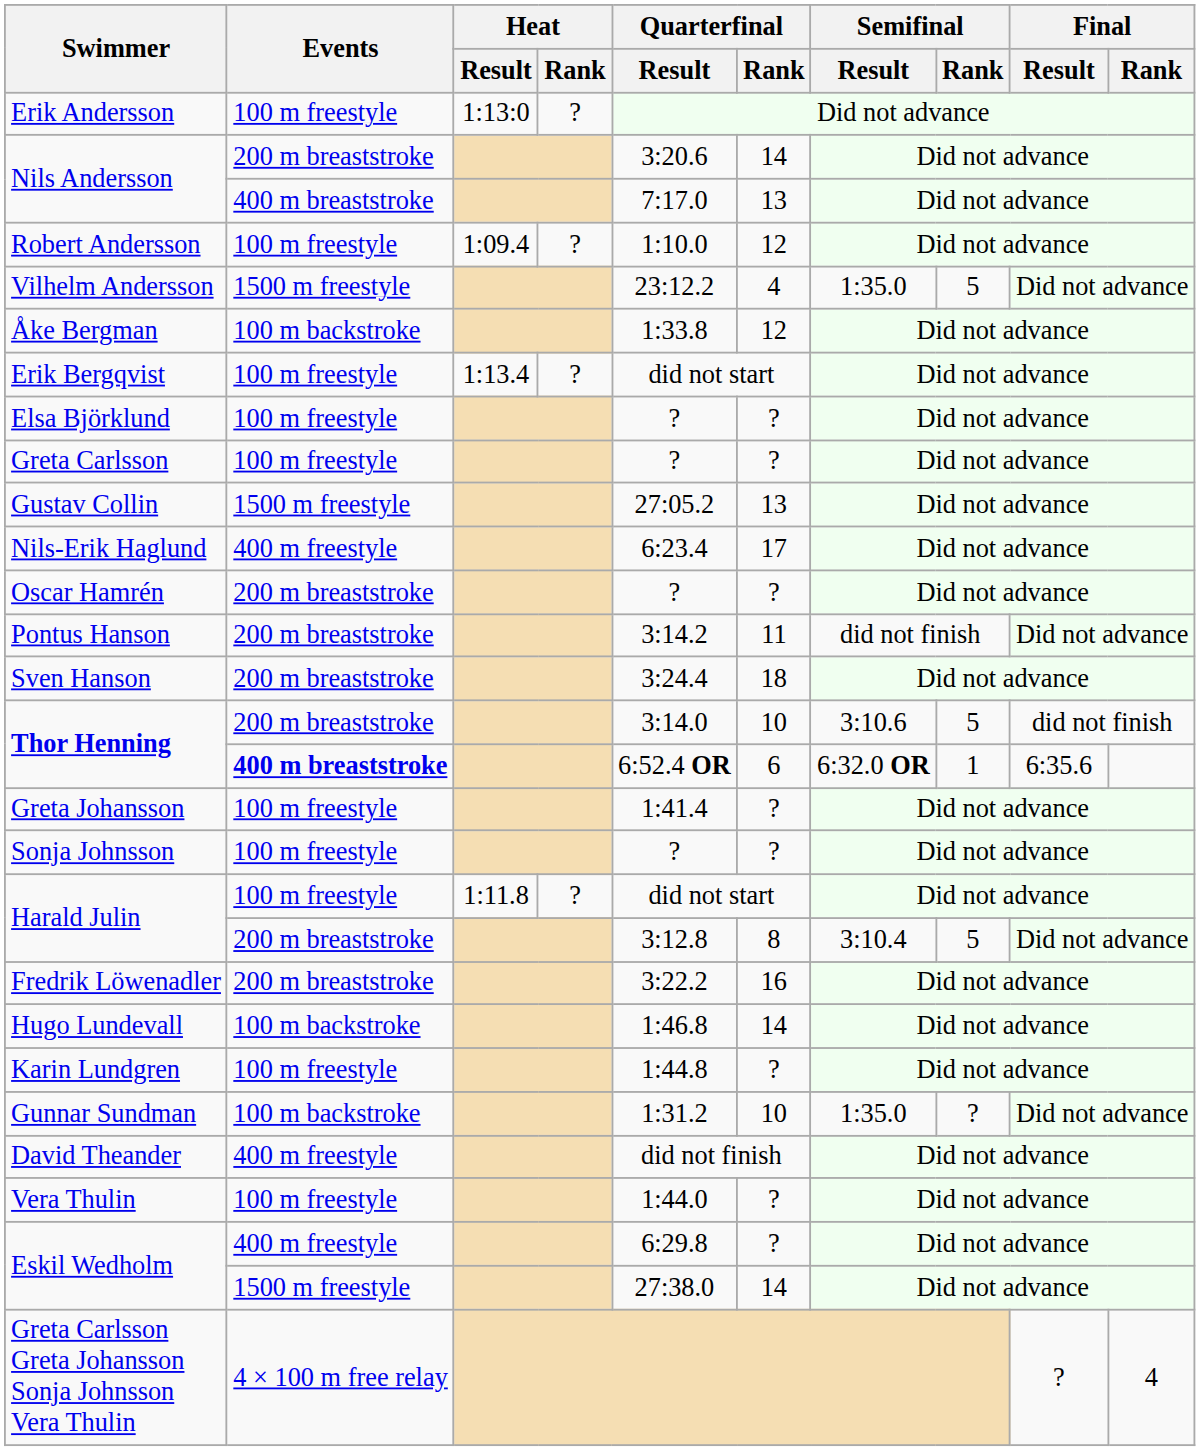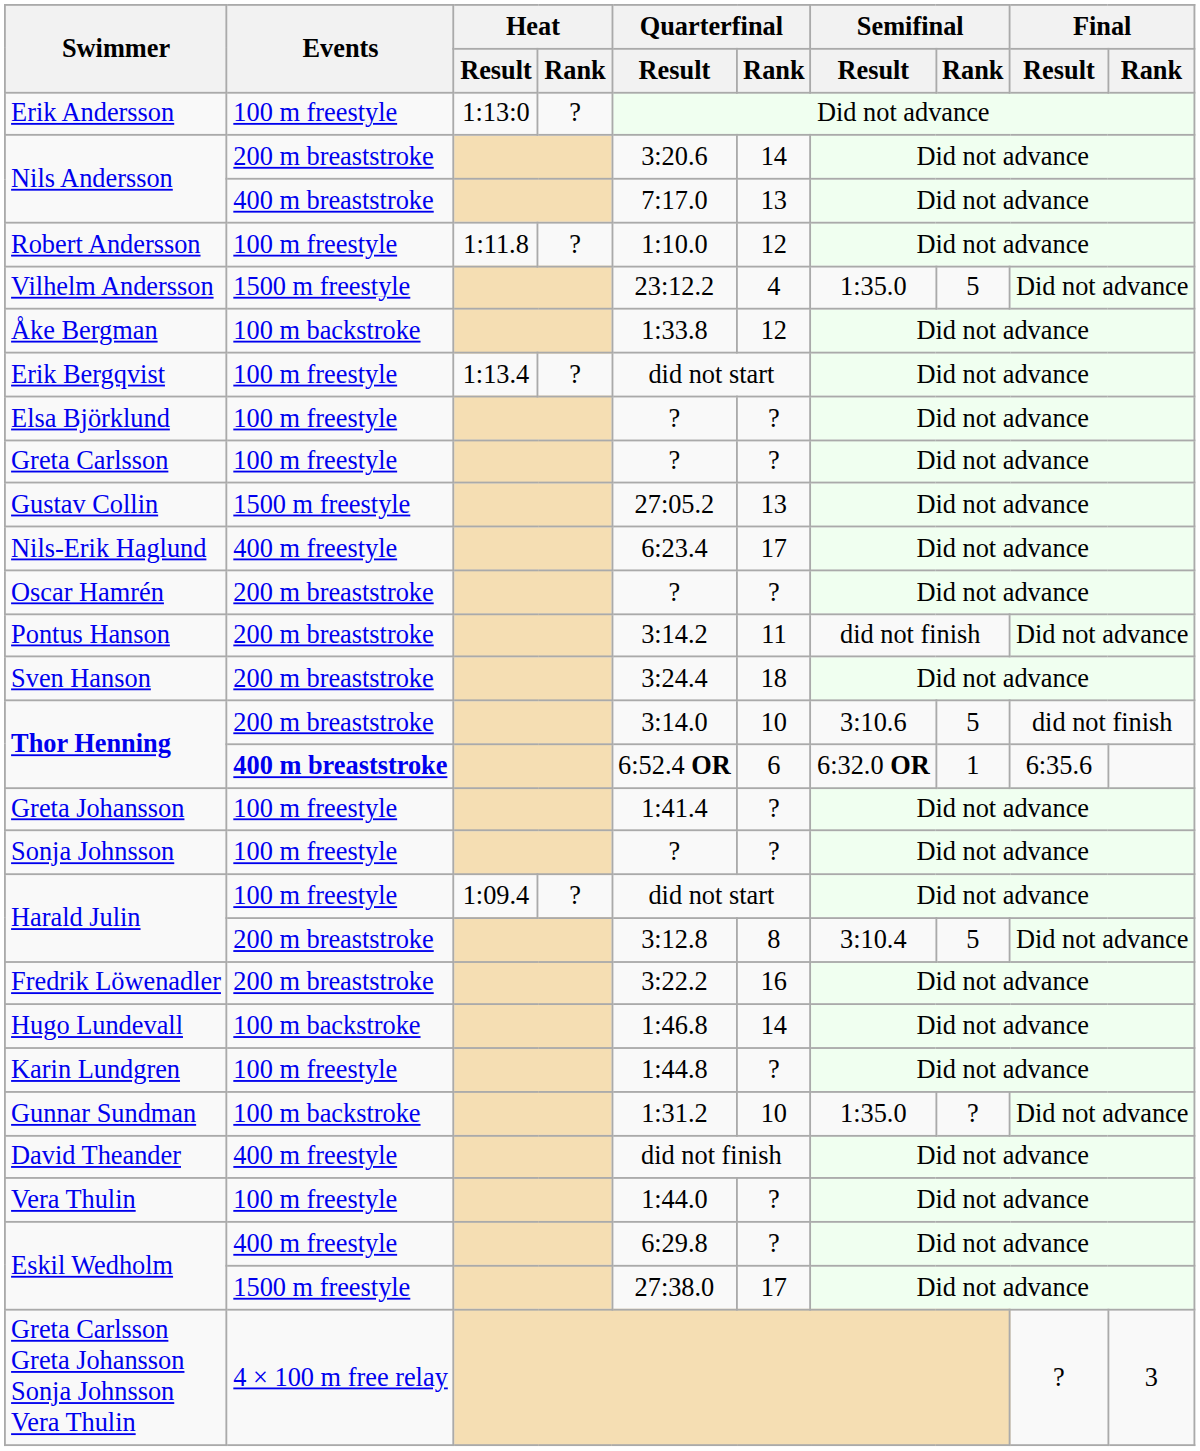 <table class=wikitable style="font-size:90%">
 <tr>
 <th rowspan="2">Swimmer</th>
 <th rowspan="2">Events</th>
 <th colspan="2">Heat</th>
 <th colspan=2>Quarterfinal</th>
 <th colspan=2>Semifinal</th>
 <th colspan="2">Final</th>
 </tr>
 <tr>
 <th>Result</th>
 <th>Rank</th>
 <th>Result</th>
 <th>Rank</th>
 <th>Result</th>
 <th>Rank</th>
 <th>Result</th>
 <th>Rank</th>
 </tr>
 <tr>
 <td><a href='#'>Erik Andersson</a></td>
 <td><a href='#'>100 m freestyle</a></td>
 <td align=center>1:13:0</td>
 <td align=center>?</td>
 <td align=center colspan=6 bgcolor=honeydew>Did not advance</td>
 </tr>
 <tr>
 <td rowspan=2><a href='#'>Nils Andersson</a></td>
 <td><a href='#'>200 m breaststroke</a></td>
 <td colspan=2 bgcolor=wheat></td>
 <td align=center>3:20.6</td>
 <td align=center>14</td>
 <td align=center colspan=4 bgcolor=honeydew>Did not advance</td>
 </tr>
 <tr>
 <td><a href='#'>400 m breaststroke</a></td>
 <td colspan=2 bgcolor=wheat></td>
 <td align=center>7:17.0</td>
 <td align=center>13</td>
 <td align=center colspan=4 bgcolor=honeydew>Did not advance</td>
 </tr>
 <tr>
 <td><a href='#'>Robert Andersson</a></td>
 <td><a href='#'>100 m freestyle</a></td>
-<td align=center>1:09.4</td>
+<td align=center>1:11.8</td>
 <td align=center>?</td>
 <td align=center>1:10.0</td>
 <td align=center>12</td>
 <td align=center colspan=4 bgcolor=honeydew>Did not advance</td>
 </tr>
 <tr>
 <td><a href='#'>Vilhelm Andersson</a></td>
 <td><a href='#'>1500 m freestyle</a></td>
 <td colspan=2 bgcolor=wheat></td>
 <td align=center>23:12.2</td>
 <td align=center>4</td>
 <td align=center>1:35.0</td>
 <td align=center>5</td>
 <td align=center colspan=2 bgcolor=honeydew>Did not advance</td>
 </tr>
 <tr>
 <td><a href='#'>Åke Bergman</a></td>
 <td><a href='#'>100 m backstroke</a></td>
 <td colspan=2 bgcolor=wheat></td>
 <td align=center>1:33.8</td>
 <td align=center>12</td>
 <td align=center colspan=4 bgcolor=honeydew>Did not advance</td>
 </tr>
 <tr>
 <td><a href='#'>Erik Bergqvist</a></td>
 <td><a href='#'>100 m freestyle</a></td>
 <td align=center>1:13.4</td>
 <td align=center>?</td>
 <td align=center colspan=2>did not start</td>
 <td align=center colspan=4 bgcolor=honeydew>Did not advance</td>
 </tr>
 <tr>
 <td><a href='#'>Elsa Björklund</a></td>
 <td><a href='#'>100 m freestyle</a></td>
 <td colspan=2 bgcolor=wheat></td>
 <td align=center>?</td>
 <td align=center>?</td>
 <td align=center colspan=4 bgcolor=honeydew>Did not advance</td>
 </tr>
 <tr>
 <td><a href='#'>Greta Carlsson</a></td>
 <td><a href='#'>100 m freestyle</a></td>
 <td colspan=2 bgcolor=wheat></td>
 <td align=center>?</td>
 <td align=center>?</td>
 <td align=center colspan=4 bgcolor=honeydew>Did not advance</td>
 </tr>
 <tr>
 <td><a href='#'>Gustav Collin</a></td>
 <td><a href='#'>1500 m freestyle</a></td>
 <td colspan=2 bgcolor=wheat></td>
 <td align=center>27:05.2</td>
 <td align=center>13</td>
 <td align=center colspan=4 bgcolor=honeydew>Did not advance</td>
 </tr>
 <tr>
 <td><a href='#'>Nils-Erik Haglund</a></td>
 <td><a href='#'>400 m freestyle</a></td>
 <td colspan=2 bgcolor=wheat></td>
 <td align=center>6:23.4</td>
 <td align=center>17</td>
 <td align=center colspan=4 bgcolor=honeydew>Did not advance</td>
 </tr>
 <tr>
 <td><a href='#'>Oscar Hamrén</a></td>
 <td><a href='#'>200 m breaststroke</a></td>
 <td colspan=2 bgcolor=wheat></td>
 <td align=center>?</td>
 <td align=center>?</td>
 <td align=center colspan=4 bgcolor=honeydew>Did not advance</td>
 </tr>
 <tr>
 <td><a href='#'>Pontus Hanson</a></td>
 <td><a href='#'>200 m breaststroke</a></td>
 <td colspan=2 bgcolor=wheat></td>
 <td align=center>3:14.2</td>
 <td align=center>11</td>
 <td align=center colspan=2>did not finish</td>
 <td align=center colspan=2 bgcolor=honeydew>Did not advance</td>
 </tr>
 <tr>
 <td><a href='#'>Sven Hanson</a></td>
 <td><a href='#'>200 m breaststroke</a></td>
 <td colspan=2 bgcolor=wheat></td>
 <td align=center>3:24.4</td>
 <td align=center>18</td>
 <td align=center colspan=4 bgcolor=honeydew>Did not advance</td>
 </tr>
 <tr>
 <td rowspan=2><strong><a href='#'>Thor Henning</a></strong></td>
 <td><a href='#'>200 m breaststroke</a></td>
 <td colspan=2 bgcolor=wheat></td>
 <td align=center>3:14.0</td>
 <td align=center>10</td>
 <td align=center>3:10.6</td>
 <td align=center>5</td>
 <td align=center colspan=2>did not finish</td>
 </tr>
 <tr>
 <td><strong><a href='#'>400 m breaststroke</a></strong></td>
 <td colspan=2 bgcolor=wheat></td>
 <td align=center>6:52.4 <strong>OR</strong></td>
 <td align=center>6</td>
 <td align=center>6:32.0 <strong>OR</strong></td>
 <td align=center>1</td>
 <td align=center>6:35.6</td>
 <td align=center></td>
 </tr>
 <tr>
 <td><a href='#'>Greta Johansson</a></td>
 <td><a href='#'>100 m freestyle</a></td>
 <td colspan=2 bgcolor=wheat></td>
 <td align=center>1:41.4</td>
 <td align=center>?</td>
 <td align=center colspan=4 bgcolor=honeydew>Did not advance</td>
 </tr>
 <tr>
 <td><a href='#'>Sonja Johnsson</a></td>
 <td><a href='#'>100 m freestyle</a></td>
 <td colspan=2 bgcolor=wheat></td>
 <td align=center>?</td>
 <td align=center>?</td>
 <td align=center colspan=4 bgcolor=honeydew>Did not advance</td>
 </tr>
 <tr>
 <td rowspan=2><a href='#'>Harald Julin</a></td>
 <td><a href='#'>100 m freestyle</a></td>
-<td align=center>1:11.8</td>
+<td align=center>1:09.4</td>
 <td align=center>?</td>
 <td align=center colspan=2>did not start</td>
 <td align=center colspan=4 bgcolor=honeydew>Did not advance</td>
 </tr>
 <tr>
 <td><a href='#'>200 m breaststroke</a></td>
 <td colspan=2 bgcolor=wheat></td>
 <td align=center>3:12.8</td>
 <td align=center>8</td>
 <td align=center>3:10.4</td>
 <td align=center>5</td>
 <td align=center colspan=2 bgcolor=honeydew>Did not advance</td>
 </tr>
 <tr>
 <td><a href='#'>Fredrik Löwenadler</a></td>
 <td><a href='#'>200 m breaststroke</a></td>
 <td colspan=2 bgcolor=wheat></td>
 <td align=center>3:22.2</td>
 <td align=center>16</td>
 <td align=center colspan=4 bgcolor=honeydew>Did not advance</td>
 </tr>
 <tr>
 <td><a href='#'>Hugo Lundevall</a></td>
 <td><a href='#'>100 m backstroke</a></td>
 <td colspan=2 bgcolor=wheat></td>
 <td align=center>1:46.8</td>
 <td align=center>14</td>
 <td align=center colspan=4 bgcolor=honeydew>Did not advance</td>
 </tr>
 <tr>
 <td><a href='#'>Karin Lundgren</a></td>
 <td><a href='#'>100 m freestyle</a></td>
 <td colspan=2 bgcolor=wheat></td>
 <td align=center>1:44.8</td>
 <td align=center>?</td>
 <td align=center colspan=4 bgcolor=honeydew>Did not advance</td>
 </tr>
 <tr>
 <td><a href='#'>Gunnar Sundman</a></td>
 <td><a href='#'>100 m backstroke</a></td>
 <td colspan=2 bgcolor=wheat></td>
 <td align=center>1:31.2</td>
 <td align=center>10</td>
 <td align=center>1:35.0</td>
 <td align=center>?</td>
 <td align=center colspan=2 bgcolor=honeydew>Did not advance</td>
 </tr>
 <tr>
 <td><a href='#'>David Theander</a></td>
 <td><a href='#'>400 m freestyle</a></td>
 <td colspan=2 bgcolor=wheat></td>
 <td align=center colspan=2>did not finish</td>
 <td align=center colspan=4 bgcolor=honeydew>Did not advance</td>
 </tr>
 <tr>
 <td><a href='#'>Vera Thulin</a></td>
 <td><a href='#'>100 m freestyle</a></td>
 <td colspan=2 bgcolor=wheat></td>
 <td align=center>1:44.0</td>
 <td align=center>?</td>
 <td align=center colspan=4 bgcolor=honeydew>Did not advance</td>
 </tr>
 <tr>
 <td rowspan=2><a href='#'>Eskil Wedholm</a></td>
 <td><a href='#'>400 m freestyle</a></td>
 <td colspan=2 bgcolor=wheat></td>
 <td align=center>6:29.8</td>
 <td align=center>?</td>
 <td align=center colspan=4 bgcolor=honeydew>Did not advance</td>
 </tr>
 <tr>
 <td><a href='#'>1500 m freestyle</a></td>
 <td colspan=2 bgcolor=wheat></td>
 <td align=center>27:38.0</td>
-<td align=center>14</td>
+<td align=center>17</td>
 <td align=center colspan=4 bgcolor=honeydew>Did not advance</td>
 </tr>
 <tr>
 <td><a href='#'>Greta Carlsson</a><br><a href='#'>Greta Johansson</a><br><a href='#'>Sonja Johnsson</a><br><a href='#'>Vera Thulin</a></td>
 <td><a href='#'>4 × 100 m free relay</a></td>
 <td colspan=6 bgcolor=wheat></td>
 <td align=center>?</td>
-<td align=center>4</td>
+<td align=center>3</td>
 </tr>
 </table>
